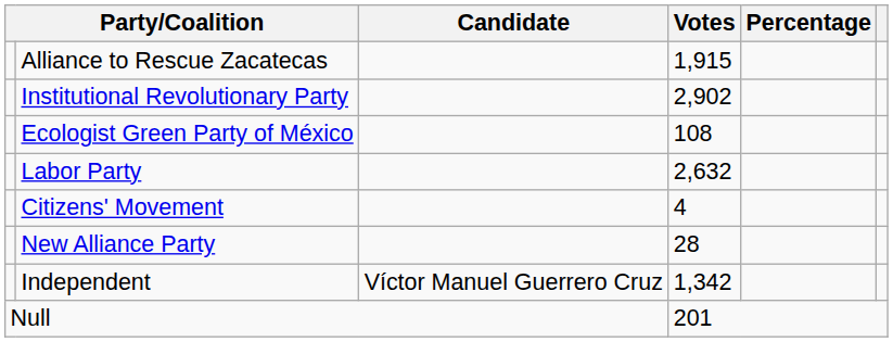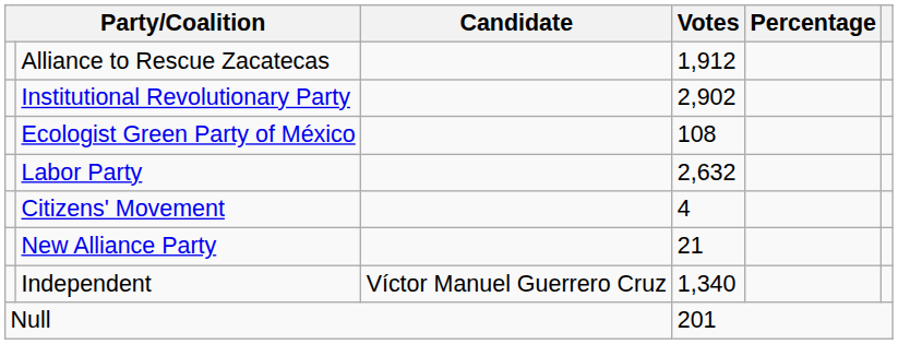 <table class="wikitable">
 <tr>
 <th colspan="2"><strong>Party/Coalition</strong></th>
 <th><strong>Candidate</strong></th>
 <th><strong>Votes</strong></th>
 <th><strong>Percentage</strong></th>
 <th></th>
 </tr>
 <tr>
 <td></td>
 <td>Alliance to Rescue Zacatecas</td>
 <td></td>
-<td>1,915</td>
+<td>1,912</td>
 <td></td>
 <td></td>
 </tr>
 <tr>
 <td></td>
 <td><a href='#'>Institutional Revolutionary Party</a></td>
 <td></td>
 <td>2,902</td>
 <td></td>
 <td></td>
 </tr>
 <tr>
 <td></td>
 <td><a href='#'>Ecologist Green Party of México</a></td>
 <td></td>
 <td>108</td>
 <td></td>
 <td></td>
 </tr>
 <tr>
 <td></td>
 <td><a href='#'>Labor Party</a></td>
 <td></td>
 <td>2,632</td>
 <td></td>
 <td></td>
 </tr>
 <tr>
 <td></td>
 <td><a href='#'>Citizens' Movement</a></td>
 <td></td>
 <td>4</td>
 <td></td>
 </tr>
 <tr>
 <td></td>
 <td><a href='#'>New Alliance Party</a></td>
 <td></td>
-<td>28</td>
+<td>21</td>
 <td></td>
 <td></td>
 </tr>
 <tr>
 <td></td>
 <td>Independent</td>
 <td>Víctor Manuel Guerrero Cruz</td>
-<td>1,342</td>
+<td>1,340</td>
 <td></td>
 <td></td>
 </tr>
 <tr>
 <td colspan="3">Null</td>
 <td colspan="3">201</td>
 </tr>
 </table>
